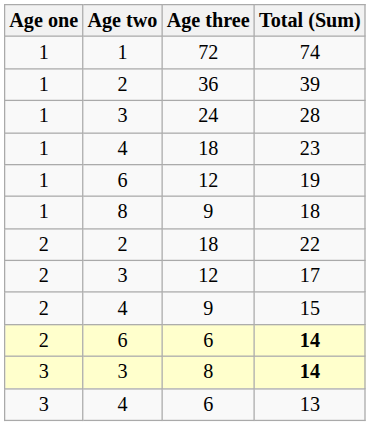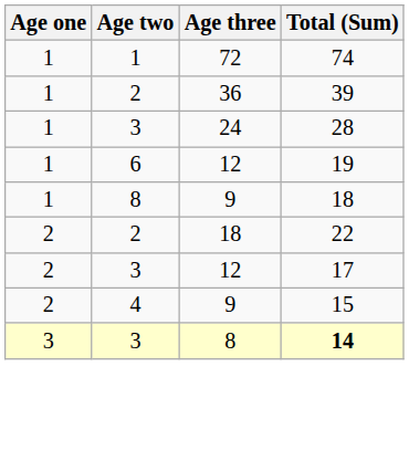 <table class="wikitable" style="text-align:center;">
 <tr>
 <th>Age one</th>
 <th>Age two</th>
 <th>Age three</th>
 <th>Total (Sum)</th>
 </tr>
 <tr>
 <td>1</td>
 <td>1</td>
 <td>72</td>
 <td>74</td>
 </tr>
 <tr>
 <td>1</td>
 <td>2</td>
 <td>36</td>
 <td>39</td>
 </tr>
 <tr hi>
 <td>1</td>
 <td>3</td>
 <td>24</td>
 <td>28</td>
-</tr>
-<tr>
-<td>1</td>
-<td>4</td>
-<td>18</td>
-<td>23</td>
 </tr>
 <tr>
 <td>1</td>
 <td>6</td>
 <td>12</td>
 <td>19</td>
 </tr>
 <tr>
 <td>1</td>
 <td>8</td>
 <td>9</td>
 <td>18</td>
 </tr>
 <tr>
 <td>2</td>
 <td>2</td>
 <td>18</td>
 <td>22</td>
 </tr>
 <tr>
 <td>2</td>
 <td>3</td>
 <td>12</td>
 <td>17</td>
 </tr>
 <tr>
 <td>2</td>
 <td>4</td>
 <td>9</td>
 <td>15</td>
 </tr>
 <tr style="color:#000;background:#ffc;">
-<td>2</td>
-<td>6</td>
-<td>6</td>
-<td><strong>14</strong></td>
-</tr>
-<tr style="color:#000;background:#ffc;">
 <td>3</td>
 <td>3</td>
 <td>8</td>
 <td><strong>14</strong></td>
 </tr>
-<tr>
-<td>3</td>
-<td>4</td>
-<td>6</td>
-<td>13</td>
-</tr>
 </table>
